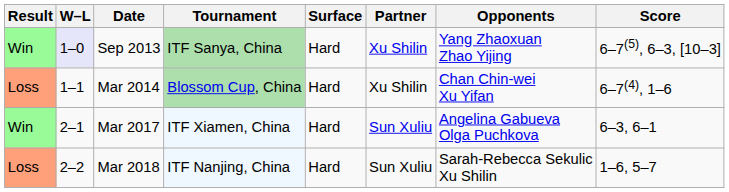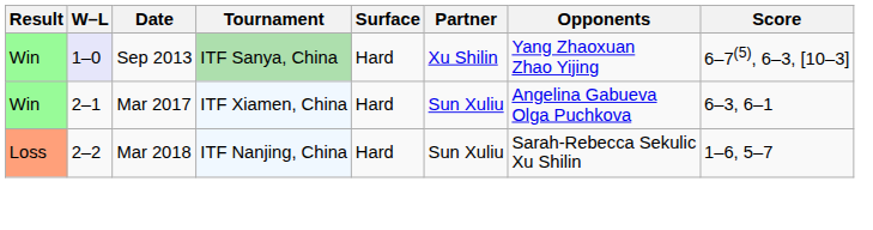 <table class="sortable wikitable">
 <tr>
 <th>Result</th>
 <th class="unsortable">W–L</th>
 <th>Date</th>
 <th>Tournament</th>
 <th>Surface</th>
 <th>Partner</th>
 <th>Opponents</th>
 <th class="unsortable">Score</th>
 </tr>
 <tr>
 <td style="background:#98fb98;">Win</td>
 <td style="background: lavender;">1–0</td>
 <td>Sep 2013</td>
 <td style="background:#addfad;">ITF Sanya, China</td>
 <td>Hard</td>
 <td> <a href='#'>Xu Shilin</a></td>
 <td> <a href='#'>Yang Zhaoxuan</a> <br>  <a href='#'>Zhao Yijing</a></td>
 <td>6–7<sup>(5)</sup>, 6–3, [10–3]</td>
 </tr>
 <tr>
-<td style="background:#ffa07a;">Loss</td>
-<td>1–1</td>
-<td>Mar 2014</td>
-<td style="background:#addfad;"><a href='#'>Blossom Cup</a>, China</td>
-<td>Hard</td>
-<td> Xu Shilin</td>
-<td> <a href='#'>Chan Chin-wei</a> <br>  <a href='#'>Xu Yifan</a></td>
-<td>6–7<sup>(4)</sup>, 1–6</td>
-</tr>
-<tr>
 <td style="background:#98fb98;">Win</td>
 <td>2–1</td>
 <td>Mar 2017</td>
 <td style="background:#f0f8ff;">ITF Xiamen, China</td>
 <td>Hard</td>
 <td> <a href='#'>Sun Xuliu</a></td>
 <td> <a href='#'>Angelina Gabueva</a> <br>  <a href='#'>Olga Puchkova</a></td>
 <td>6–3, 6–1</td>
 </tr>
 <tr>
 <td style="background:#ffa07a;">Loss</td>
 <td>2–2</td>
 <td>Mar 2018</td>
 <td style="background:#f0f8ff;">ITF Nanjing, China</td>
 <td>Hard</td>
 <td> Sun Xuliu</td>
 <td> Sarah-Rebecca Sekulic <br>  Xu Shilin</td>
 <td>1–6, 5–7</td>
 </tr>
 </table>
